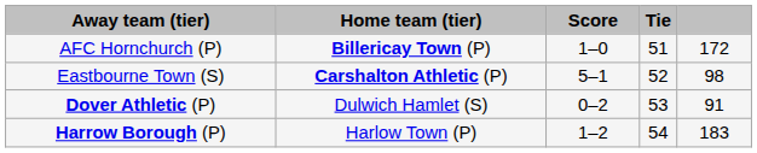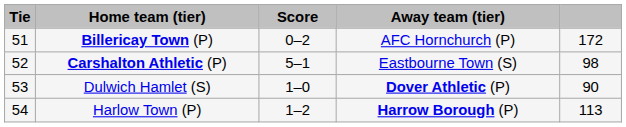 <table class="wikitable" style="width: 600px; background:WhiteSmoke; text-align:center; font-size:90%">
 <tr>
-<td scope="col" style="width: 36.25%; background:silver;"><strong>Away team (tier)</strong></td>
+<td scope="col" style="width:  5.00%; background:silver;"><strong>Tie</strong></td>
 <td scope="col" style="width: 36.25%; background:silver;"><strong>Home team (tier)</strong></td>
 <td scope="col" style="width: 12.50%; background:silver;"><strong>Score</strong></td>
-<td scope="col" style="width:  5.00%; background:silver;"><strong>Tie</strong></td>
+<td scope="col" style="width: 36.25%; background:silver;"><strong>Away team (tier)</strong></td>
 <td scope="col" style="width: 10.00%; background:silver;"><strong></strong></td>
 </tr>
 <tr>
+<td>51</td>
+<td><strong><a href='#'>Billericay Town</a></strong> (P)</td>
+<td>0–2 </td>
 <td><a href='#'>AFC Hornchurch</a> (P)</td>
-<td><strong><a href='#'>Billericay Town</a></strong> (P)</td>
-<td>1–0</td>
-<td>51</td>
 <td>172</td>
 </tr>
 <tr>
-<td><a href='#'>Eastbourne Town</a> (S)</td>
+<td>52</td>
 <td><strong><a href='#'>Carshalton Athletic</a></strong> (P)</td>
 <td>5–1</td>
-<td>52</td>
+<td><a href='#'>Eastbourne Town</a> (S)</td>
 <td>98</td>
 </tr>
 <tr>
+<td>53</td>
+<td><a href='#'>Dulwich Hamlet</a> (S)</td>
+<td>1–0</td>
 <td><strong><a href='#'>Dover Athletic</a></strong> (P)</td>
-<td><a href='#'>Dulwich Hamlet</a> (S)</td>
-<td>0–2 </td>
-<td>53</td>
-<td>91</td>
+<td>90</td>
 </tr>
 <tr>
-<td><strong><a href='#'>Harrow Borough</a></strong> (P)</td>
+<td>54</td>
 <td><a href='#'>Harlow Town</a> (P)</td>
 <td>1–2</td>
-<td>54</td>
-<td>183</td>
+<td><strong><a href='#'>Harrow Borough</a></strong> (P)</td>
+<td>113</td>
 </tr>
 </table>
